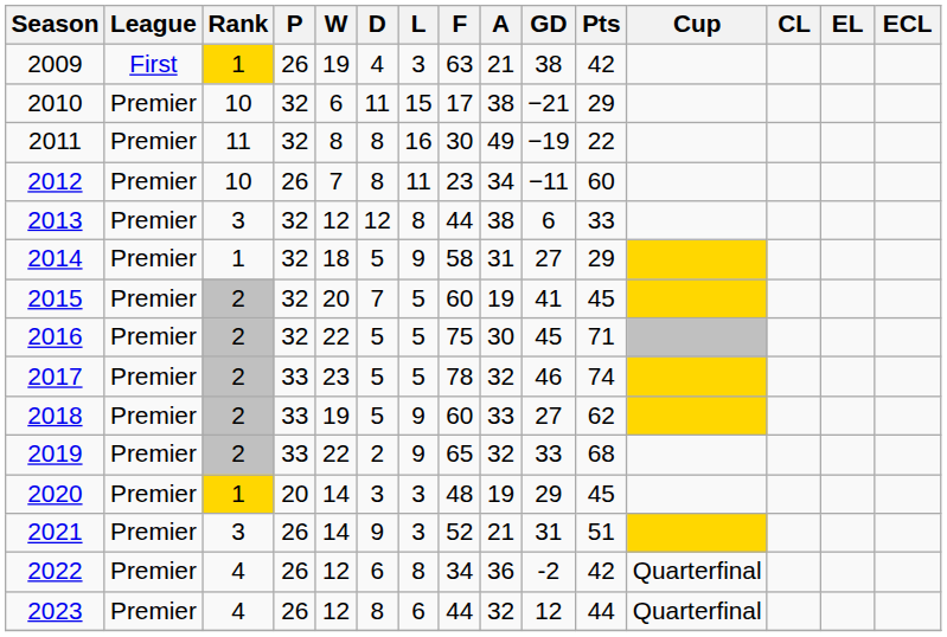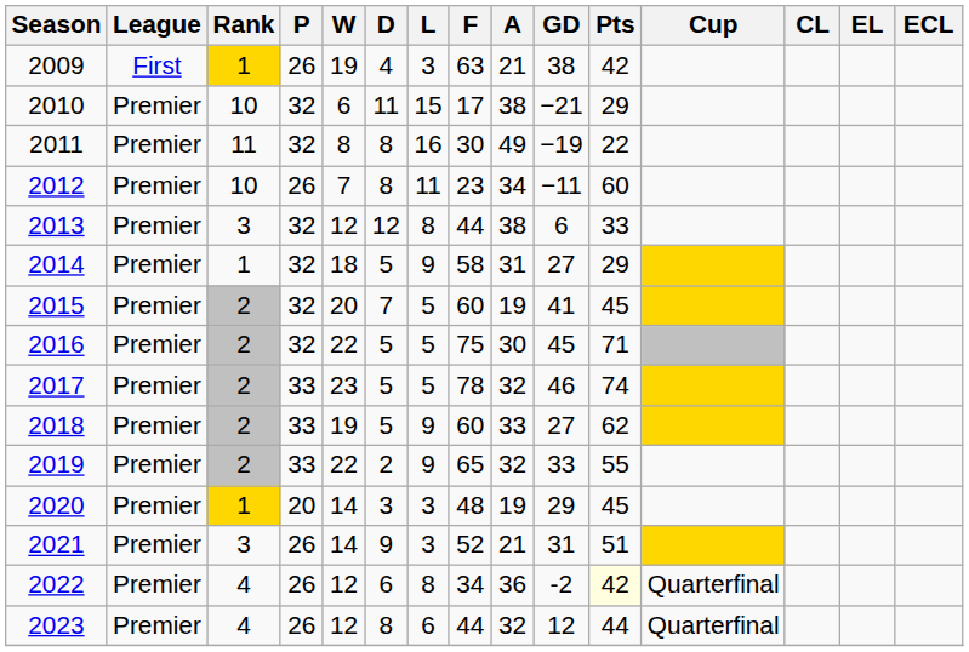 <table class="wikitable sortable" style="text-align:center;">
 <tr>
 <th style="width:40px;">Season</th>
 <th style="width:40px;">League</th>
 <th style="width:40px;">Rank</th>
 <th style="width:25px;">P</th>
 <th style="width:25px;">W</th>
 <th style="width:25px;">D</th>
 <th style="width:25px;">L</th>
 <th style="width:25px;">F</th>
 <th style="width:25px;">A</th>
 <th style="width:30px;">GD</th>
 <th style="width:30px;">Pts</th>
 <th>Cup</th>
 <th style="width:50px;">CL</th>
 <th style="width:50px;">EL</th>
 <th style="width:50px;">ECL</th>
 </tr>
 <tr>
 <td>2009</td>
 <td><a href='#'>First</a></td>
 <td style="background:gold;">1</td>
 <td>26</td>
 <td>19</td>
 <td>4</td>
 <td>3</td>
 <td>63</td>
 <td>21</td>
 <td>38</td>
 <td>42</td>
 <td></td>
 <td></td>
 <td></td>
 <td></td>
 </tr>
 <tr>
 <td>2010</td>
 <td>Premier</td>
 <td>10</td>
 <td>32</td>
 <td>6</td>
 <td>11</td>
 <td>15</td>
 <td>17</td>
 <td>38</td>
 <td>−21</td>
 <td>29</td>
 <td></td>
 <td></td>
 <td></td>
 <td></td>
 </tr>
 <tr>
 <td>2011</td>
 <td>Premier</td>
 <td>11</td>
 <td>32</td>
 <td>8</td>
 <td>8</td>
 <td>16</td>
 <td>30</td>
 <td>49</td>
 <td>−19</td>
 <td>22</td>
 <td></td>
 <td></td>
 <td></td>
 <td></td>
 </tr>
 <tr>
 <td><a href='#'>2012</a></td>
 <td>Premier</td>
 <td>10</td>
 <td>26</td>
 <td>7</td>
 <td>8</td>
 <td>11</td>
 <td>23</td>
 <td>34</td>
 <td>−11</td>
 <td>60</td>
 <td></td>
 <td></td>
 <td></td>
 <td></td>
 </tr>
 <tr>
 <td><a href='#'>2013</a></td>
 <td>Premier</td>
 <td>3</td>
 <td>32</td>
 <td>12</td>
 <td>12</td>
 <td>8</td>
 <td>44</td>
 <td>38</td>
 <td>6</td>
 <td>33</td>
 <td></td>
 <td></td>
 <td></td>
 <td></td>
 </tr>
 <tr>
 <td><a href='#'>2014</a></td>
 <td>Premier</td>
 <td>1</td>
 <td>32</td>
 <td>18</td>
 <td>5</td>
 <td>9</td>
 <td>58</td>
 <td>31</td>
 <td>27</td>
 <td>29</td>
 <td style="background:gold;"></td>
 <td></td>
 <td></td>
 <td></td>
 </tr>
 <tr>
 <td><a href='#'>2015</a></td>
 <td>Premier</td>
 <td style="background:silver;">2</td>
 <td>32</td>
 <td>20</td>
 <td>7</td>
 <td>5</td>
 <td>60</td>
 <td>19</td>
 <td>41</td>
 <td>45</td>
 <td style="background:gold;"></td>
 <td></td>
 <td></td>
 <td></td>
 </tr>
 <tr>
 <td><a href='#'>2016</a></td>
 <td>Premier</td>
 <td style="background:silver;">2</td>
 <td>32</td>
 <td>22</td>
 <td>5</td>
 <td>5</td>
 <td>75</td>
 <td>30</td>
 <td>45</td>
 <td>71</td>
 <td style="background:silver;"></td>
 <td></td>
 <td></td>
 <td></td>
 </tr>
 <tr>
 <td><a href='#'>2017</a></td>
 <td>Premier</td>
 <td style="background:silver;">2</td>
 <td>33</td>
 <td>23</td>
 <td>5</td>
 <td>5</td>
 <td>78</td>
 <td>32</td>
 <td>46</td>
 <td>74</td>
 <td style="background:gold;"></td>
 <td></td>
 <td></td>
 <td></td>
 </tr>
 <tr>
 <td><a href='#'>2018</a></td>
 <td>Premier</td>
 <td style="background:silver;">2</td>
 <td>33</td>
 <td>19</td>
 <td>5</td>
 <td>9</td>
 <td>60</td>
 <td>33</td>
 <td>27</td>
 <td>62</td>
 <td style="background:gold;"></td>
 <td></td>
 <td></td>
 <td></td>
 </tr>
 <tr>
 <td><a href='#'>2019</a></td>
 <td>Premier</td>
 <td style="background:silver;">2</td>
 <td>33</td>
 <td>22</td>
 <td>2</td>
 <td>9</td>
 <td>65</td>
 <td>32</td>
 <td>33</td>
-<td>68</td>
+<td>55</td>
 <td></td>
 <td></td>
 <td></td>
 <td></td>
 </tr>
 <tr>
 <td><a href='#'>2020</a></td>
 <td>Premier</td>
 <td style="background:gold;">1</td>
 <td>20</td>
 <td>14</td>
 <td>3</td>
 <td>3</td>
 <td>48</td>
 <td>19</td>
 <td>29</td>
 <td>45</td>
 <td></td>
 <td></td>
 <td></td>
 <td></td>
 </tr>
 <tr>
 <td><a href='#'>2021</a></td>
 <td>Premier</td>
 <td>3</td>
 <td>26</td>
 <td>14</td>
 <td>9</td>
 <td>3</td>
 <td>52</td>
 <td>21</td>
 <td>31</td>
 <td>51</td>
 <td style="background:gold;"></td>
 <td></td>
 <td></td>
 <td></td>
 </tr>
 <tr>
 <td><a href='#'>2022</a></td>
 <td>Premier</td>
 <td>4</td>
 <td>26</td>
 <td>12</td>
 <td>6</td>
 <td>8</td>
 <td>34</td>
 <td>36</td>
 <td>-2</td>
-<td>42</td>
+<td style="background: lightyellow;">42</td>
 <td>Quarterfinal</td>
 <td></td>
 <td></td>
 <td></td>
 </tr>
 <tr>
 <td><a href='#'>2023</a></td>
 <td>Premier</td>
 <td>4</td>
 <td>26</td>
 <td>12</td>
 <td>8</td>
 <td>6</td>
 <td>44</td>
 <td>32</td>
 <td>12</td>
 <td>44</td>
 <td>Quarterfinal</td>
 <td></td>
 <td></td>
 <td></td>
 </tr>
 <tr>
 </tr>
 </table>
